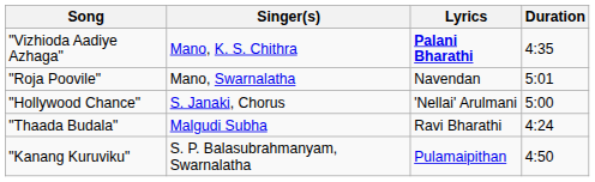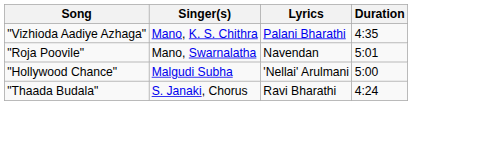 <table class="wikitable" style="font-size:95%;">
 <tr>
 <th>Song</th>
 <th>Singer(s)</th>
 <th>Lyrics</th>
 <th>Duration</th>
 </tr>
 <tr>
 <td>"Vizhioda Aadiye Azhaga"</td>
 <td><a href='#'>Mano</a>, <a href='#'>K. S. Chithra</a></td>
-<td><strong><a href='#'>Palani Bharathi</a></strong></td>
+<td><a href='#'>Palani Bharathi</a></td>
 <td>4:35</td>
 </tr>
 <tr>
 <td>"Roja Poovile"</td>
 <td>Mano, <a href='#'>Swarnalatha</a></td>
 <td>Navendan</td>
 <td>5:01</td>
 </tr>
 <tr>
 <td>"Hollywood Chance"</td>
-<td><a href='#'>S. Janaki</a>, Chorus</td>
+<td><a href='#'>Malgudi Subha</a></td>
 <td>'Nellai' Arulmani</td>
 <td>5:00</td>
 </tr>
 <tr>
 <td>"Thaada Budala"</td>
-<td><a href='#'>Malgudi Subha</a></td>
+<td><a href='#'>S. Janaki</a>, Chorus</td>
 <td>Ravi Bharathi</td>
 <td>4:24</td>
 </tr>
-<tr>
-<td>"Kanang Kuruviku"</td>
-<td>S. P. Balasubrahmanyam, Swarnalatha</td>
-<td><a href='#'>Pulamaipithan</a></td>
-<td>4:50</td>
-</tr>
 </table>
